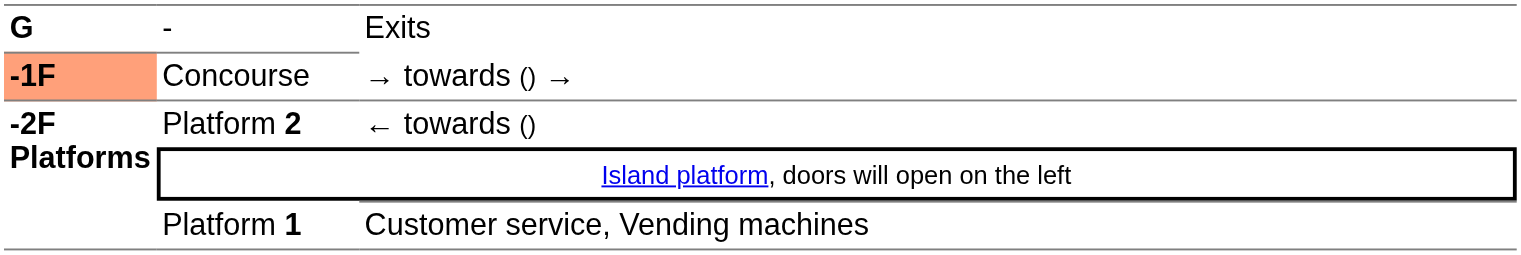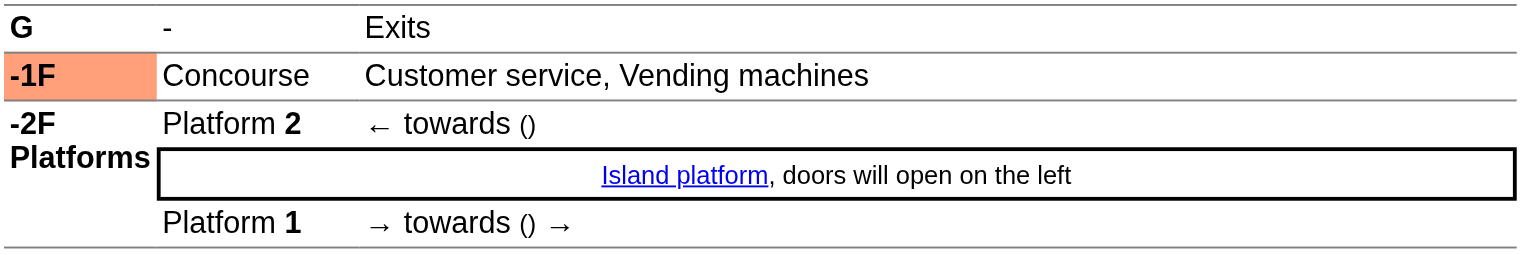 <table table border=0 cellspacing=0 cellpadding=3>
 <tr>
 <td style="border-top:solid 1px gray;" width=50 valign=top><strong>G</strong></td>
 <td style="border-top:solid 1px gray;" width=100 valign=top>-</td>
 <td style="border-top:solid 1px gray;" width=600 valign=top>Exits</td>
 </tr>
 <tr>
 <td style="background: lightsalmon; border-bottom:solid 1px gray; border-top:solid 1px gray;" valign=top width=50><strong>-1F</strong></td>
 <td style="border-bottom:solid 1px gray; border-top:solid 1px gray;" valign=top width=100>Concourse<br></td>
-<td style="border-bottom:solid 1px gray;"><span>→</span>  towards  <small>()</small> →</td>
+<td style="border-bottom:solid 1px gray; border-top:solid 1px gray;" valign=top width=390>Customer service, Vending machines</td>
 </tr>
 <tr>
 <td style="border-bottom:solid 1px gray;" rowspan="3" valign=top><strong>-2F<br>Platforms</strong></td>
 <td>Platform <span> <strong>2</strong></span></td>
 <td>←  towards  <small>()</small></td>
 </tr>
 <tr>
 <td style="border-right:solid 2px black;border-left:solid 2px black;border-top:solid 2px black;border-bottom:solid 2px black;text-align:center;" colspan=2><small><a href='#'>Island platform</a>, doors will open on the left</small></td>
 </tr>
 <tr>
 <td style="border-bottom:solid 1px gray;">Platform <span> <strong>1</strong></span></td>
-<td style="border-bottom:solid 1px gray; border-top:solid 1px gray;" valign=top width=390>Customer service, Vending machines</td>
+<td style="border-bottom:solid 1px gray;"><span>→</span>  towards  <small>()</small> →</td>
 </tr>
 </table>
